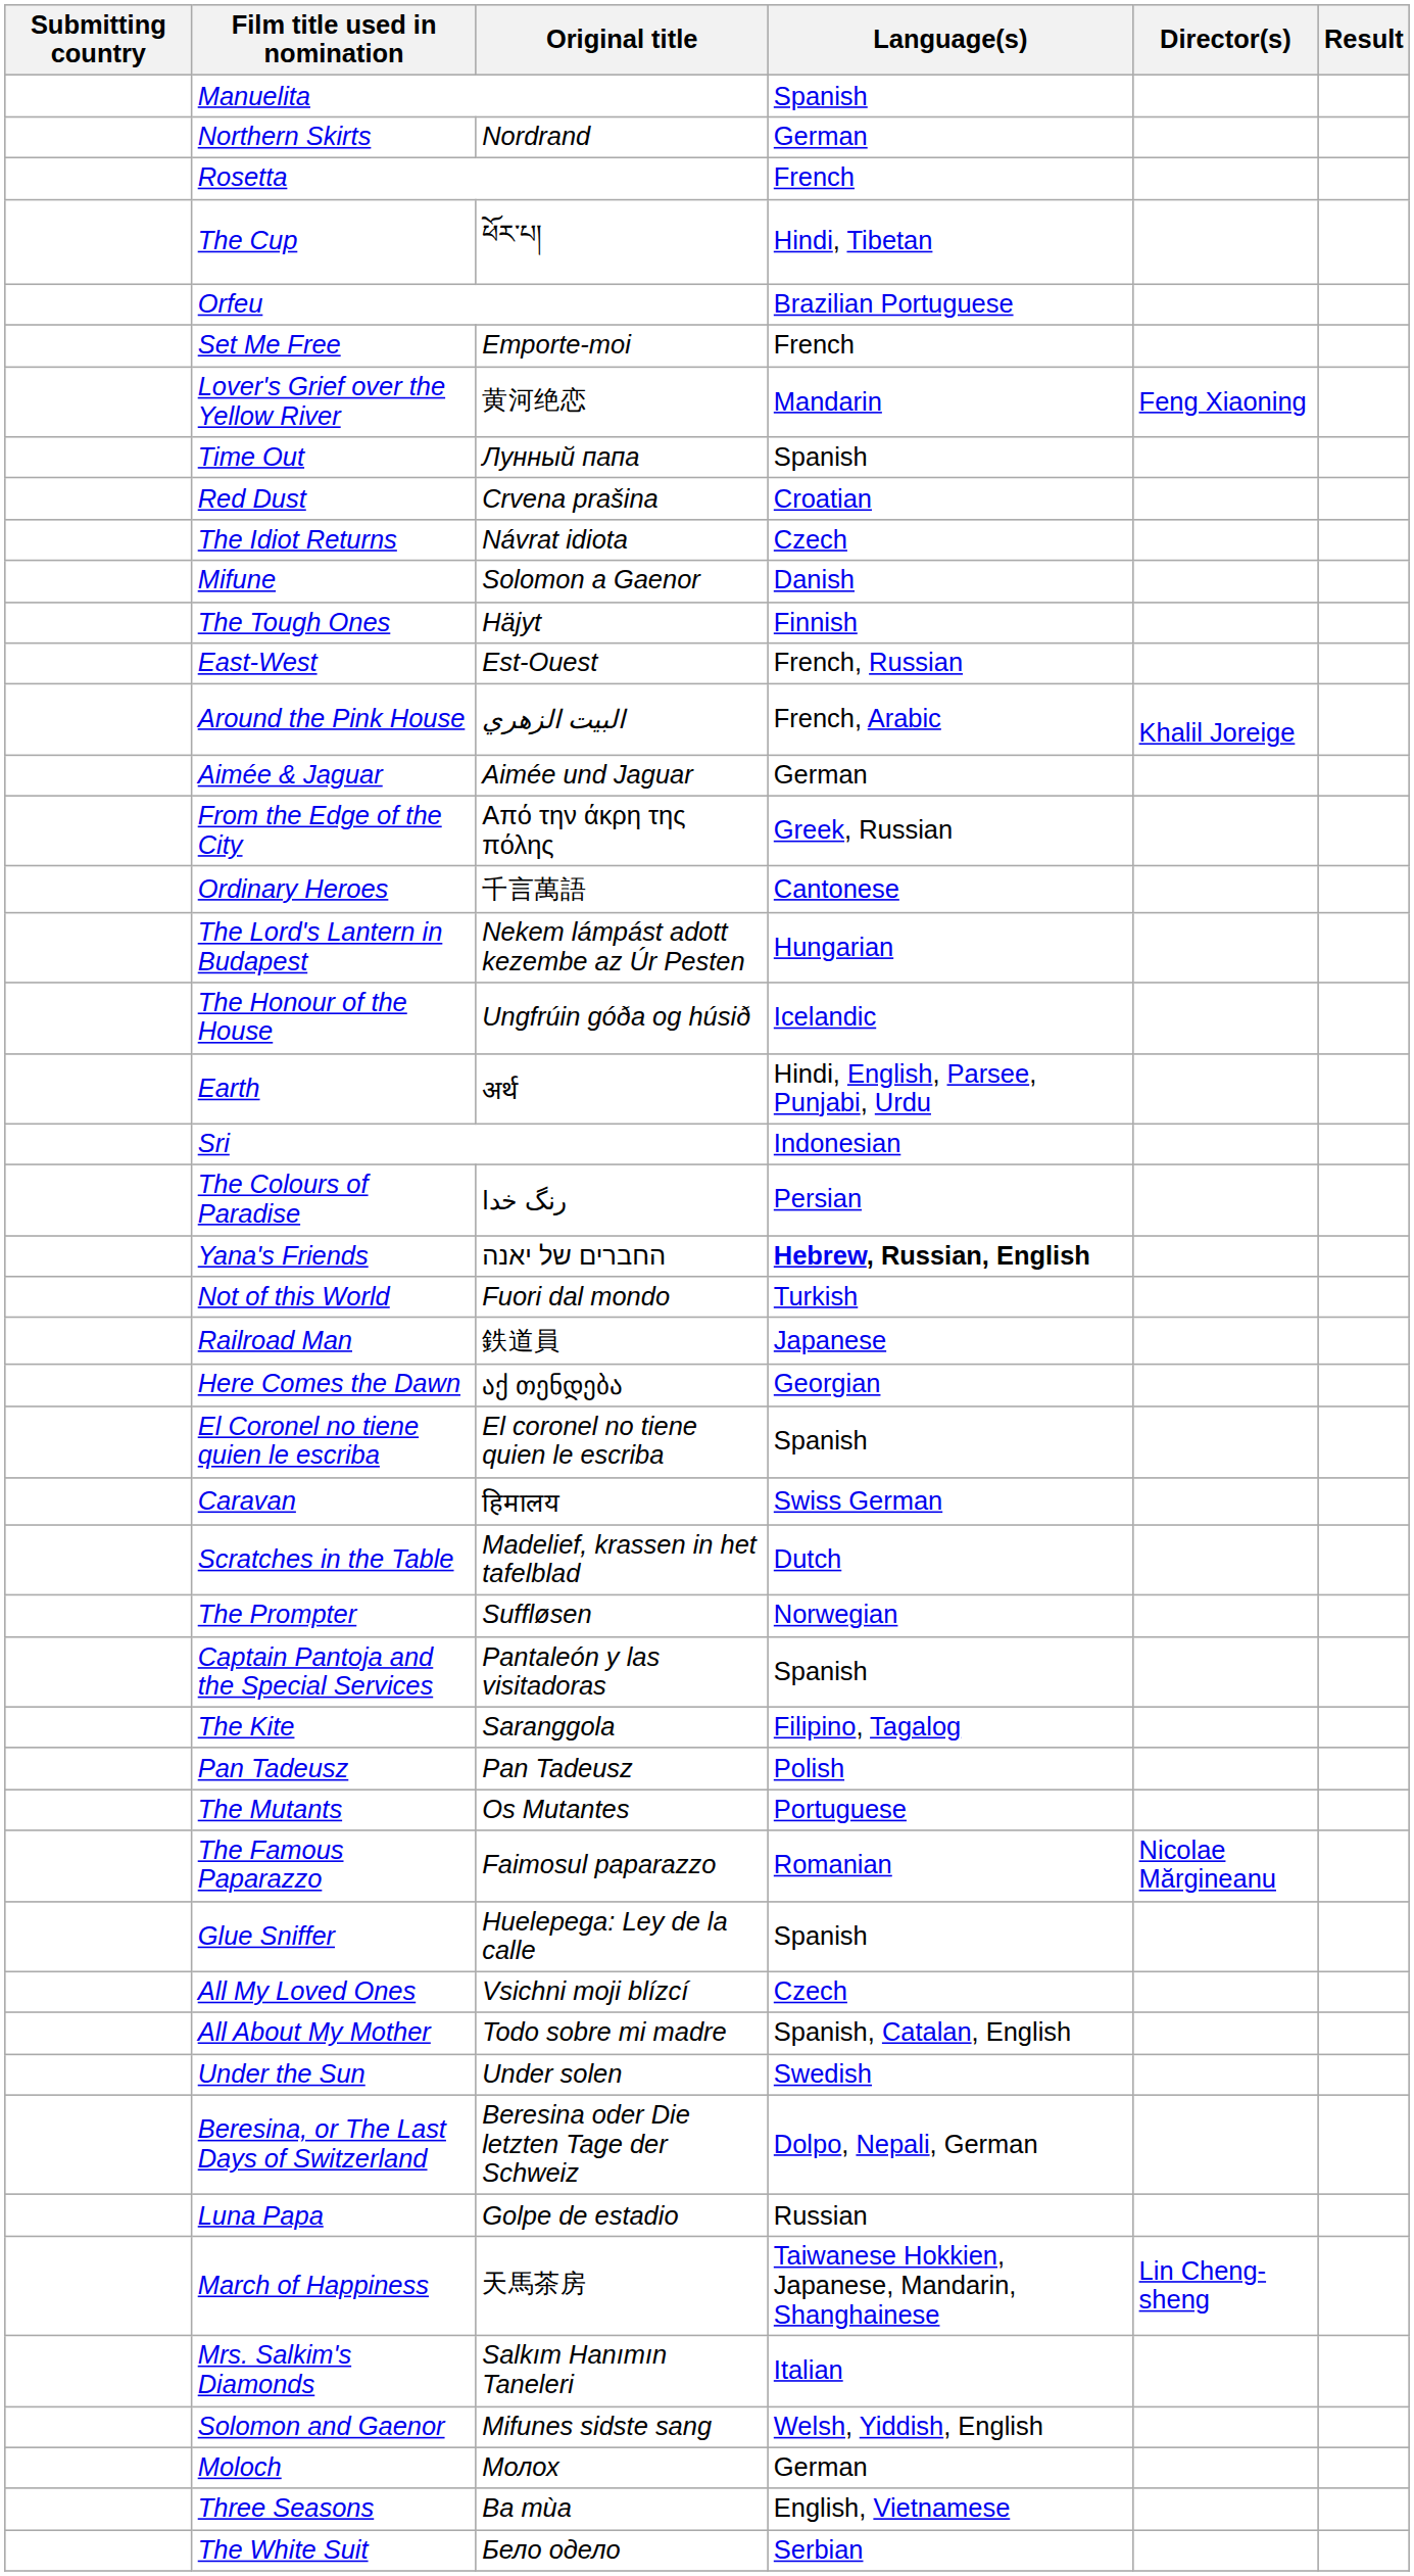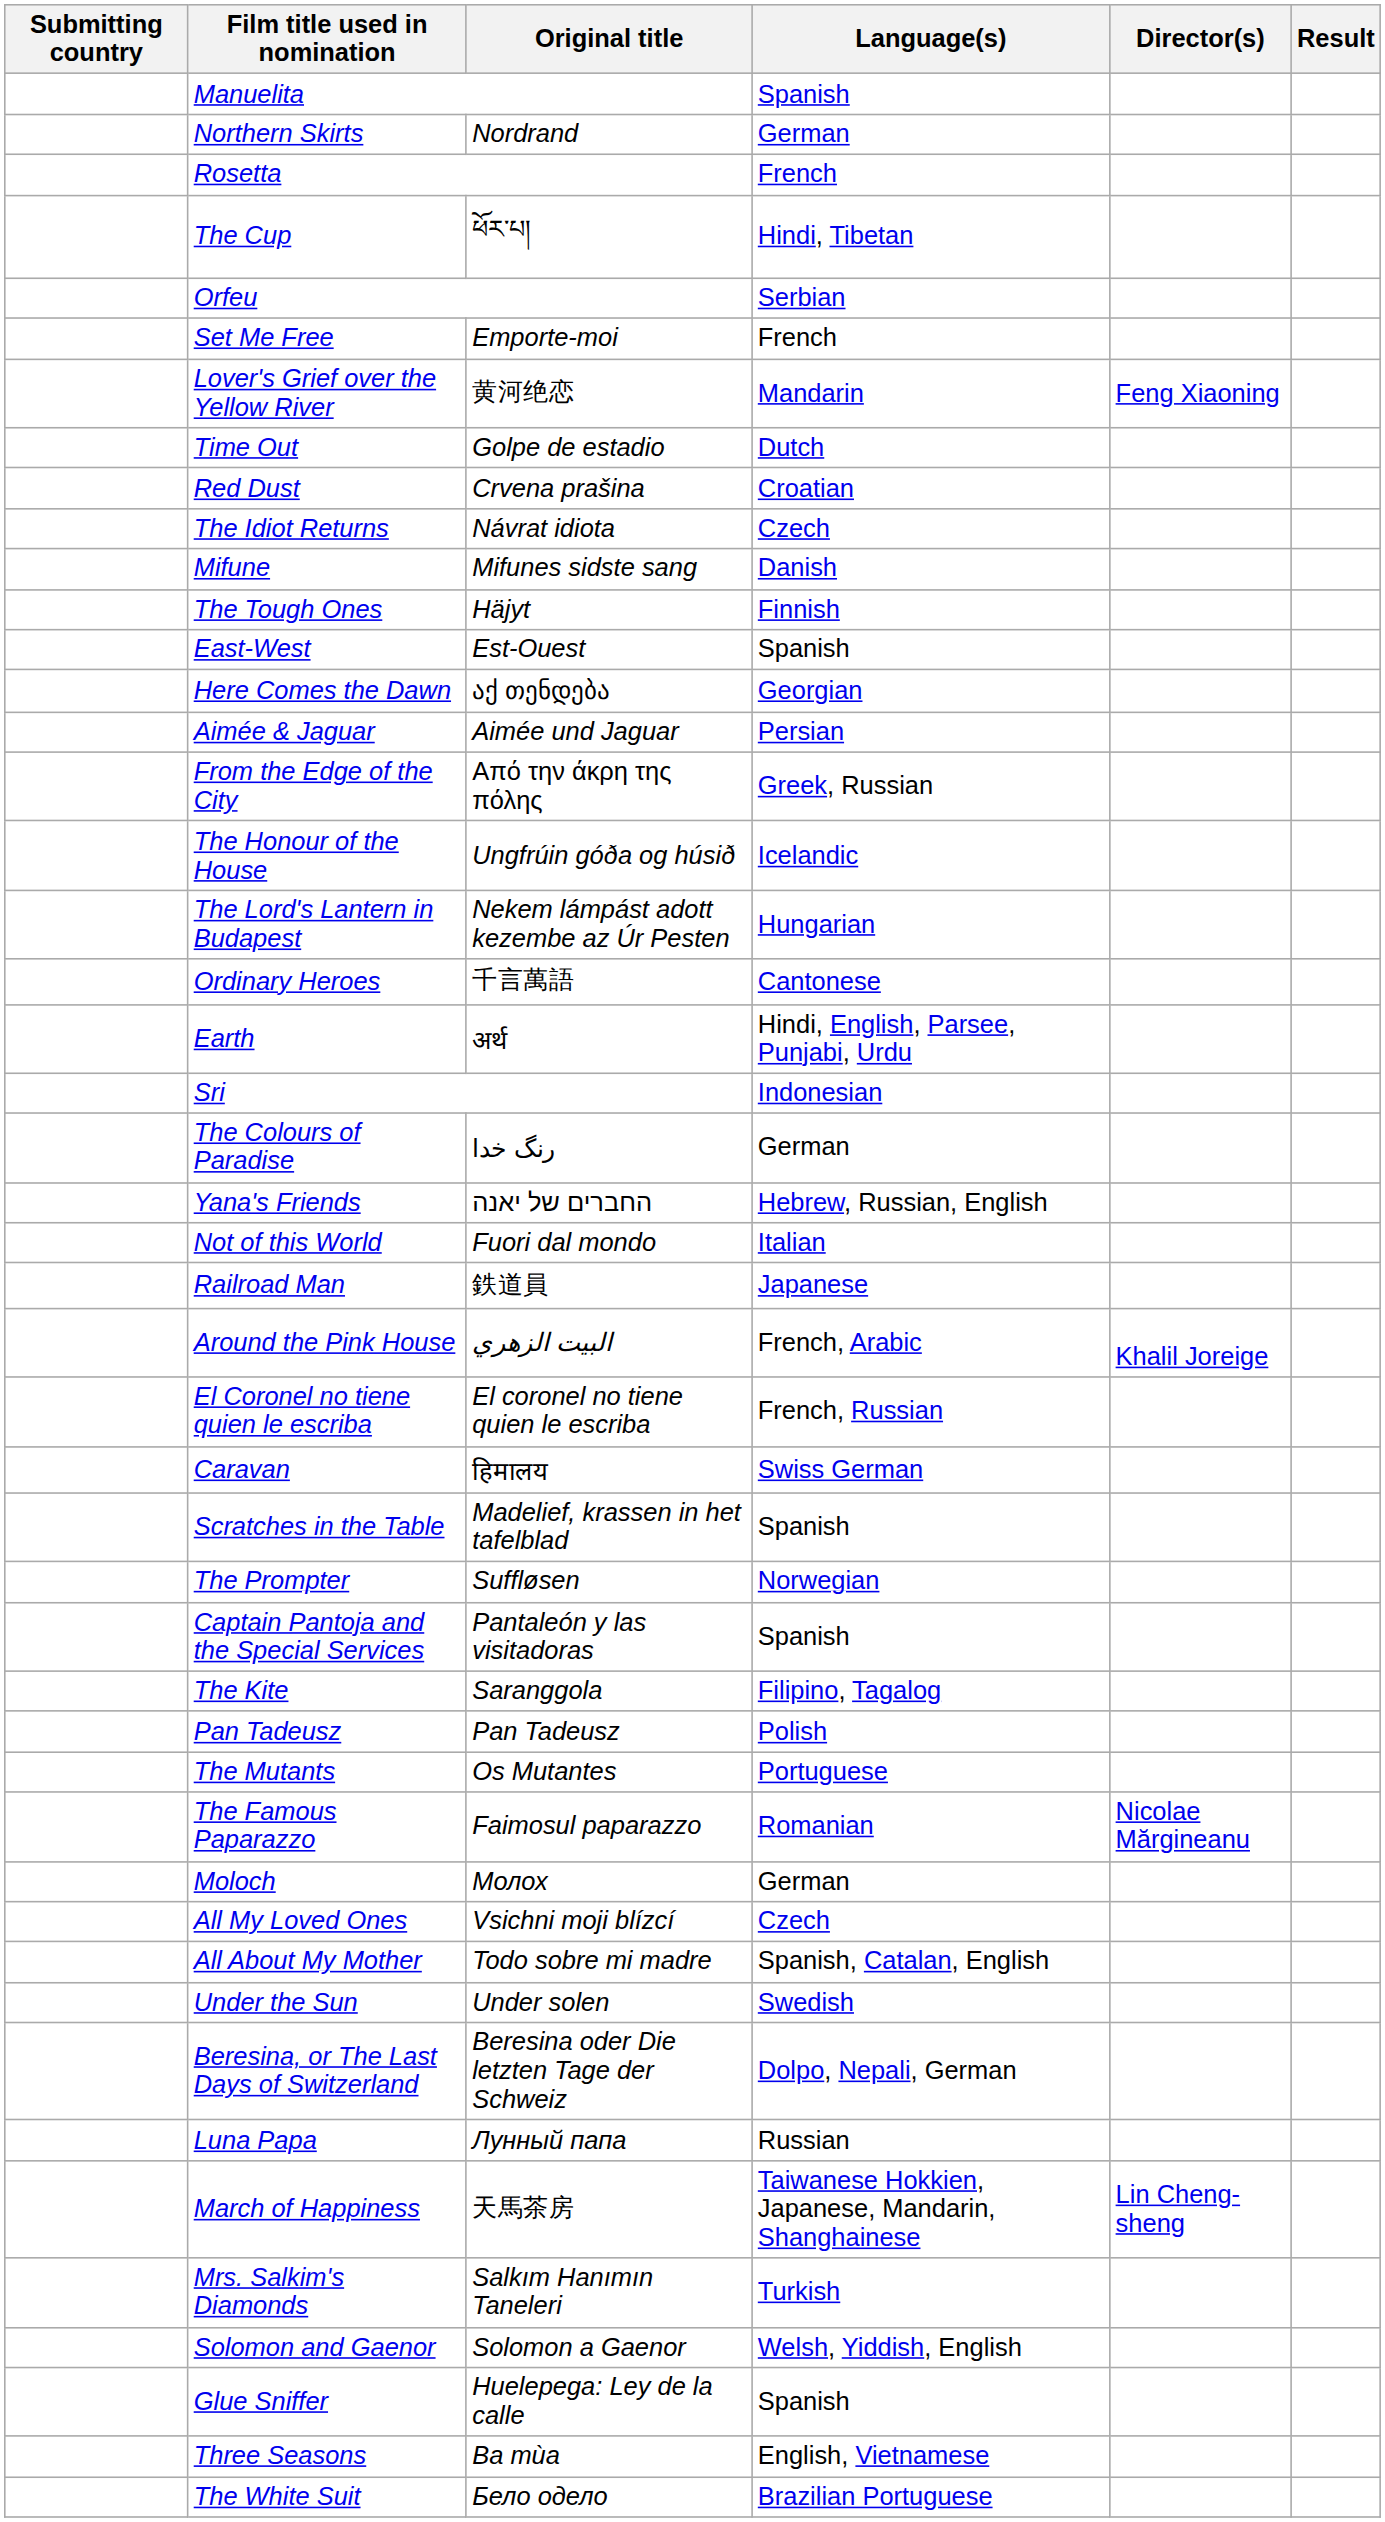 <table class="wikitable sortable" width="98%" style="background:#ffffff;">
 <tr>
 <th>Submitting country</th>
 <th>Film title used in nomination</th>
 <th>Original title</th>
 <th>Language(s)</th>
 <th>Director(s)</th>
 <th>Result</th>
 </tr>
 <tr>
 <td></td>
 <td colspan="2"><em><a href='#'>Manuelita</a></em></td>
 <td><a href='#'>Spanish</a></td>
 <td></td>
 <td></td>
 </tr>
 <tr>
 <td></td>
 <td><em><a href='#'>Northern Skirts</a></em></td>
 <td><em>Nordrand</em></td>
 <td><a href='#'>German</a></td>
 <td></td>
 <td></td>
 </tr>
 <tr>
 <td></td>
 <td colspan="2"><em><a href='#'>Rosetta</a></em></td>
 <td><a href='#'>French</a></td>
 <td></td>
 <td></td>
 </tr>
 <tr>
 <td></td>
 <td><em><a href='#'>The Cup</a></em></td>
 <td>ཕོར་པ།</td>
 <td><a href='#'>Hindi</a>, <a href='#'>Tibetan</a></td>
 <td></td>
 <td></td>
 </tr>
 <tr>
 <td></td>
 <td colspan="2"><em><a href='#'>Orfeu</a></em></td>
-<td><a href='#'>Brazilian Portuguese</a></td>
+<td><a href='#'>Serbian</a></td>
 <td></td>
 <td></td>
 </tr>
 <tr>
 <td></td>
 <td><em><a href='#'>Set Me Free</a></em></td>
 <td><em>Emporte-moi</em></td>
 <td>French</td>
 <td></td>
 <td></td>
 </tr>
 <tr>
 <td></td>
 <td><em><a href='#'>Lover's Grief over the Yellow River</a></em></td>
 <td>黄河绝恋</td>
 <td><a href='#'>Mandarin</a></td>
 <td><a href='#'>Feng Xiaoning</a></td>
 <td></td>
 </tr>
 <tr>
 <td></td>
 <td><em><a href='#'>Time Out</a></em></td>
-<td><em>Лунный папа</em></td>
-<td>Spanish</td>
+<td><em>Golpe de estadio</em></td>
+<td><a href='#'>Dutch</a></td>
 <td></td>
 <td></td>
 </tr>
 <tr>
 <td></td>
 <td><em><a href='#'>Red Dust</a></em></td>
 <td><em>Crvena prašina</em></td>
 <td><a href='#'>Croatian</a></td>
 <td></td>
 <td></td>
 </tr>
 <tr>
 <td></td>
 <td><em><a href='#'>The Idiot Returns</a></em></td>
 <td><em>Návrat idiota</em></td>
 <td><a href='#'>Czech</a></td>
 <td></td>
 <td></td>
 </tr>
 <tr>
 <td></td>
 <td><em><a href='#'>Mifune</a></em></td>
-<td><em>Solomon a Gaenor</em></td>
+<td><em>Mifunes sidste sang</em></td>
 <td><a href='#'>Danish</a></td>
 <td></td>
 <td></td>
 </tr>
 <tr>
 <td></td>
 <td><em><a href='#'>The Tough Ones</a></em></td>
 <td><em>Häjyt</em></td>
 <td><a href='#'>Finnish</a></td>
 <td></td>
 <td></td>
 </tr>
 <tr>
 <td></td>
 <td><em><a href='#'>East-West</a></em></td>
 <td><em>Est-Ouest</em></td>
-<td>French, <a href='#'>Russian</a></td>
+<td>Spanish</td>
 <td></td>
 <td></td>
 </tr>
 <tr>
 <td></td>
-<td><em><a href='#'>Around the Pink House</a></em></td>
-<td><em>البيت الزهري</em></td>
-<td>French, <a href='#'>Arabic</a></td>
-<td><br><a href='#'>Khalil Joreige</a></td>
+<td><em><a href='#'>Here Comes the Dawn</a></em></td>
+<td>აქ თენდება</td>
+<td><a href='#'>Georgian</a></td>
+<td></td>
 <td></td>
 </tr>
 <tr>
 <td></td>
 <td><em><a href='#'>Aimée & Jaguar</a></em></td>
 <td><em>Aimée und Jaguar</em></td>
-<td>German</td>
+<td><a href='#'>Persian</a></td>
 <td></td>
 <td></td>
 </tr>
 <tr>
 <td></td>
 <td><em><a href='#'>From the Edge of the City</a></em></td>
 <td>Από την άκρη της πόλης</td>
 <td><a href='#'>Greek</a>, Russian</td>
 <td></td>
 <td></td>
 </tr>
 <tr>
 <td></td>
-<td><em><a href='#'>Ordinary Heroes</a></em></td>
-<td>千言萬語</td>
-<td><a href='#'>Cantonese</a></td>
+<td><em><a href='#'>The Honour of the House</a></em></td>
+<td><em>Ungfrúin góða og húsið</em></td>
+<td><a href='#'>Icelandic</a></td>
 <td></td>
 <td></td>
 </tr>
 <tr>
 <td></td>
 <td><em><a href='#'>The Lord's Lantern in Budapest</a></em></td>
 <td><em>Nekem lámpást adott kezembe az Úr Pesten</em></td>
 <td><a href='#'>Hungarian</a></td>
 <td></td>
 <td></td>
 </tr>
 <tr>
 <td></td>
-<td><em><a href='#'>The Honour of the House</a></em></td>
-<td><em>Ungfrúin góða og húsið</em></td>
-<td><a href='#'>Icelandic</a></td>
+<td><em><a href='#'>Ordinary Heroes</a></em></td>
+<td>千言萬語</td>
+<td><a href='#'>Cantonese</a></td>
 <td></td>
 <td></td>
 </tr>
 <tr>
 <td></td>
 <td><em><a href='#'>Earth</a></em></td>
 <td>अर्थ</td>
 <td>Hindi, <a href='#'>English</a>, <a href='#'>Parsee</a>, <a href='#'>Punjabi</a>, <a href='#'>Urdu</a></td>
 <td></td>
 <td></td>
 </tr>
 <tr>
 <td></td>
 <td colspan="2"><em><a href='#'>Sri</a></em></td>
 <td><a href='#'>Indonesian</a></td>
 <td></td>
 <td></td>
 </tr>
 <tr>
 <td></td>
 <td><em><a href='#'>The Colours of Paradise</a></em></td>
 <td>رنگ خدا</td>
-<td><a href='#'>Persian</a></td>
+<td>German</td>
 <td></td>
 <td></td>
 </tr>
 <tr>
 <td></td>
 <td><em><a href='#'>Yana's Friends</a></em></td>
 <td>החברים של יאנה</td>
-<td><strong><a href='#'>Hebrew</a>, Russian, English</strong></td>
+<td><a href='#'>Hebrew</a>, Russian, English</td>
 <td></td>
 <td></td>
 </tr>
 <tr>
 <td></td>
 <td><em><a href='#'>Not of this World</a></em></td>
 <td><em>Fuori dal mondo</em></td>
-<td><a href='#'>Turkish</a></td>
+<td><a href='#'>Italian</a></td>
 <td></td>
 <td></td>
 </tr>
 <tr>
 <td></td>
 <td><em><a href='#'>Railroad Man</a></em></td>
 <td>鉄道員</td>
 <td><a href='#'>Japanese</a></td>
 <td></td>
 <td></td>
 </tr>
 <tr>
 <td></td>
-<td><em><a href='#'>Here Comes the Dawn</a></em></td>
-<td>აქ თენდება</td>
-<td><a href='#'>Georgian</a></td>
-<td></td>
+<td><em><a href='#'>Around the Pink House</a></em></td>
+<td><em>البيت الزهري</em></td>
+<td>French, <a href='#'>Arabic</a></td>
+<td><br><a href='#'>Khalil Joreige</a></td>
 <td></td>
 </tr>
 <tr>
 <td></td>
 <td><em><a href='#'>El Coronel no tiene quien le escriba</a></em></td>
 <td><em>El coronel no tiene quien le escriba</em></td>
-<td>Spanish</td>
+<td>French, <a href='#'>Russian</a></td>
 <td></td>
 <td></td>
 </tr>
 <tr>
 <td></td>
 <td><em><a href='#'>Caravan</a></em></td>
 <td>हिमालय</td>
 <td><a href='#'>Swiss German</a></td>
 <td></td>
 <td></td>
 </tr>
 <tr>
 <td></td>
 <td><em><a href='#'>Scratches in the Table</a></em></td>
 <td><em>Madelief, krassen in het tafelblad</em></td>
-<td><a href='#'>Dutch</a></td>
+<td>Spanish</td>
 <td></td>
 <td></td>
 </tr>
 <tr>
 <td></td>
 <td><em><a href='#'>The Prompter</a></em></td>
 <td><em>Suffløsen</em></td>
 <td><a href='#'>Norwegian</a></td>
 <td></td>
 <td></td>
 </tr>
 <tr>
 <td></td>
 <td><em><a href='#'>Captain Pantoja and the Special Services</a></em></td>
 <td><em>Pantaleón y las visitadoras</em></td>
 <td>Spanish</td>
 <td></td>
 <td></td>
 </tr>
 <tr>
 <td></td>
 <td><em><a href='#'>The Kite</a></em></td>
 <td><em>Saranggola</em></td>
 <td><a href='#'>Filipino</a>, <a href='#'>Tagalog</a></td>
 <td></td>
 <td></td>
 </tr>
 <tr>
 <td></td>
 <td><em><a href='#'>Pan Tadeusz</a></em></td>
 <td><em>Pan Tadeusz</em></td>
 <td><a href='#'>Polish</a></td>
 <td></td>
 <td></td>
 </tr>
 <tr>
 <td></td>
 <td><em><a href='#'>The Mutants</a></em></td>
 <td><em>Os Mutantes</em></td>
 <td><a href='#'>Portuguese</a></td>
 <td></td>
 <td></td>
 </tr>
 <tr>
 <td></td>
 <td><em><a href='#'>The Famous Paparazzo</a></em></td>
 <td><em>Faimosul paparazzo</em></td>
 <td><a href='#'>Romanian</a></td>
 <td><a href='#'>Nicolae Mărgineanu</a></td>
 <td></td>
 </tr>
 <tr>
 <td></td>
-<td><em><a href='#'>Glue Sniffer</a></em></td>
-<td><em>Huelepega: Ley de la calle</em></td>
-<td>Spanish</td>
+<td><em><a href='#'>Moloch</a></em></td>
+<td><em>Молох</em></td>
+<td>German</td>
 <td></td>
 <td></td>
 </tr>
 <tr>
 <td></td>
 <td><em><a href='#'>All My Loved Ones</a></em></td>
 <td><em>Vsichni moji blízcí</em></td>
 <td><a href='#'>Czech</a></td>
 <td></td>
 <td></td>
 </tr>
 <tr>
 <td></td>
 <td><em><a href='#'>All About My Mother</a></em></td>
 <td><em>Todo sobre mi madre</em></td>
 <td>Spanish, <a href='#'>Catalan</a>, English</td>
 <td></td>
 <td></td>
 </tr>
 <tr>
 <td></td>
 <td><em><a href='#'>Under the Sun</a></em></td>
 <td><em>Under solen</em></td>
 <td><a href='#'>Swedish</a></td>
 <td></td>
 <td></td>
 </tr>
 <tr>
 <td></td>
 <td><em><a href='#'>Beresina, or The Last Days of Switzerland</a></em></td>
 <td><em>Beresina oder Die letzten Tage der Schweiz</em></td>
 <td><a href='#'>Dolpo</a>, <a href='#'>Nepali</a>, German</td>
 <td></td>
 <td></td>
 </tr>
 <tr>
 <td></td>
 <td><em><a href='#'>Luna Papa</a></em></td>
-<td><em>Golpe de estadio</em></td>
+<td><em>Лунный папа</em></td>
 <td>Russian</td>
 <td></td>
 <td></td>
 </tr>
 <tr>
 <td></td>
 <td><em><a href='#'>March of Happiness</a></em></td>
 <td>天馬茶房</td>
 <td><a href='#'>Taiwanese Hokkien</a>, Japanese, Mandarin, <a href='#'>Shanghainese</a></td>
 <td><a href='#'>Lin Cheng-sheng</a></td>
 <td></td>
 </tr>
 <tr>
 <td></td>
 <td><em><a href='#'>Mrs. Salkim's Diamonds</a></em></td>
 <td><em>Salkım Hanımın Taneleri</em></td>
-<td><a href='#'>Italian</a></td>
+<td><a href='#'>Turkish</a></td>
 <td></td>
 <td></td>
 </tr>
 <tr>
 <td></td>
 <td><em><a href='#'>Solomon and Gaenor</a></em></td>
-<td><em>Mifunes sidste sang</em></td>
+<td><em>Solomon a Gaenor</em></td>
 <td><a href='#'>Welsh</a>, <a href='#'>Yiddish</a>, English</td>
 <td></td>
 <td></td>
 </tr>
 <tr>
 <td></td>
-<td><em><a href='#'>Moloch</a></em></td>
-<td><em>Молох</em></td>
-<td>German</td>
+<td><em><a href='#'>Glue Sniffer</a></em></td>
+<td><em>Huelepega: Ley de la calle</em></td>
+<td>Spanish</td>
 <td></td>
 <td></td>
 </tr>
 <tr>
 <td></td>
 <td><em><a href='#'>Three Seasons</a></em></td>
 <td><em>Ba mùa</em></td>
 <td>English, <a href='#'>Vietnamese</a></td>
 <td></td>
 <td></td>
 </tr>
 <tr>
 <td></td>
 <td><em><a href='#'>The White Suit</a></em></td>
 <td><em>Бело одело</em></td>
-<td><a href='#'>Serbian</a></td>
+<td><a href='#'>Brazilian Portuguese</a></td>
 <td></td>
 <td></td>
 </tr>
 </table>
